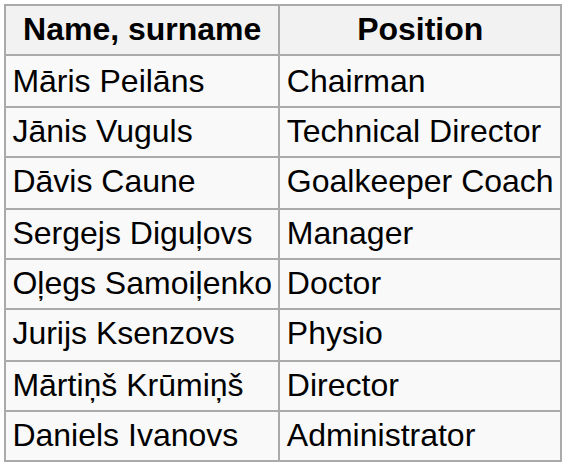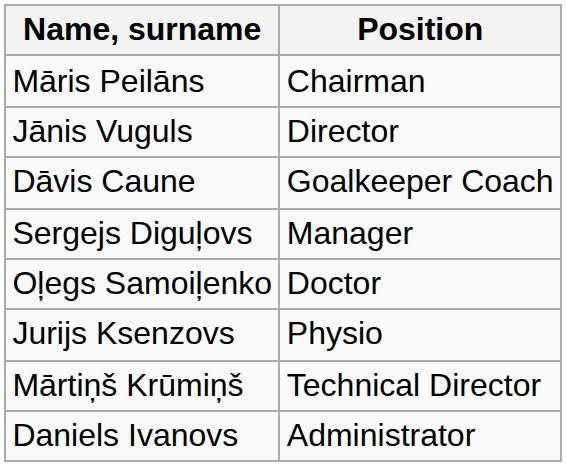 <table class="wikitable">
 <tr>
 <th>Name, surname</th>
 <th>Position</th>
 </tr>
 <tr>
 <td> Māris Peilāns</td>
 <td>Chairman</td>
 </tr>
 <tr>
 <td> Jānis Vuguls</td>
-<td>Technical Director</td>
+<td>Director</td>
 </tr>
 <tr>
 <td> Dāvis Caune</td>
 <td>Goalkeeper Coach</td>
 </tr>
 <tr>
 </tr>
 <tr>
 <td> Sergejs Diguļovs</td>
 <td>Manager</td>
 </tr>
 <tr>
 <td> Oļegs Samoiļenko</td>
 <td>Doctor</td>
 </tr>
 <tr>
 <td> Jurijs Ksenzovs</td>
 <td>Physio</td>
 </tr>
 <tr>
 <td> Mārtiņš Krūmiņš</td>
-<td>Director</td>
+<td>Technical Director</td>
 </tr>
 <tr>
 <td> Daniels Ivanovs</td>
 <td>Administrator</td>
 </tr>
 </table>
